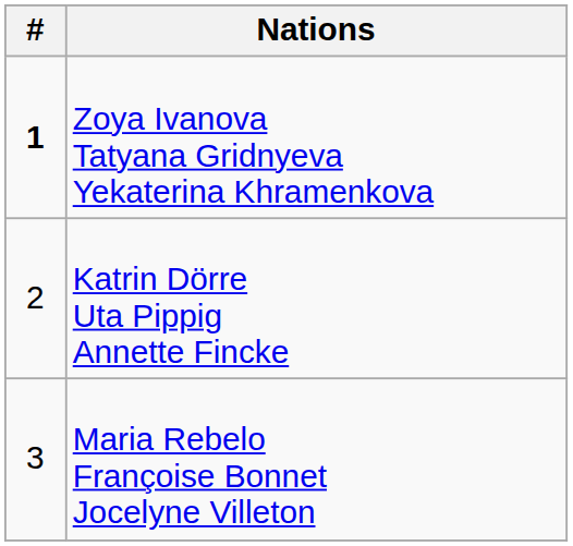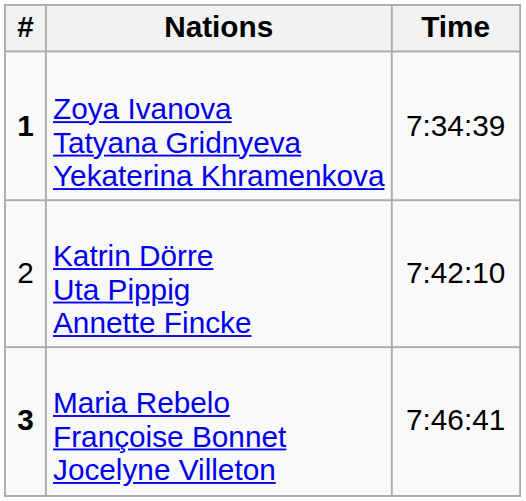 <table class="wikitable" style="text-align:center;">
 <tr>
 <th width=8%>#</th>
 <th width=67%>Nations</th>
+<th width=25%>Time</th>
 </tr>
 <tr>
 <td><strong>1</strong></td>
 <td align="left"><br><a href='#'>Zoya Ivanova</a><br><a href='#'>Tatyana Gridnyeva</a><br><a href='#'>Yekaterina Khramenkova</a></td>
+<td>7:34:39</td>
 </tr>
 <tr>
 <td>2</td>
 <td align="left"><br><a href='#'>Katrin Dörre</a><br><a href='#'>Uta Pippig</a><br><a href='#'>Annette Fincke</a></td>
+<td>7:42:10</td>
 </tr>
 <tr>
-<td>3</td>
+<td><strong>3</strong></td>
 <td align="left"><br><a href='#'>Maria Rebelo</a><br><a href='#'>Françoise Bonnet</a><br><a href='#'>Jocelyne Villeton</a></td>
+<td>7:46:41</td>
 </tr>
 </table>
